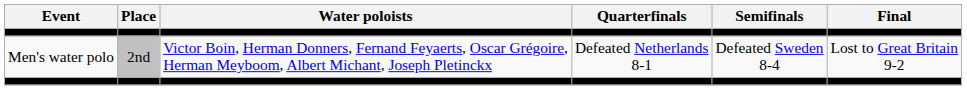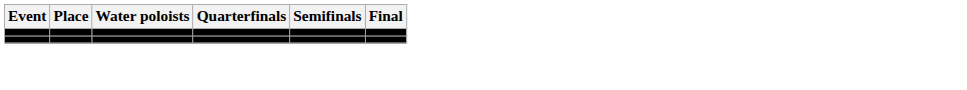 <table class=wikitable>
 <tr>
 <th>Event</th>
 <th>Place</th>
 <th>Water poloists</th>
 <th>Quarterfinals</th>
 <th>Semifinals</th>
 <th>Final</th>
 </tr>
 <tr bgcolor=black>
 <td></td>
 <td></td>
 <td></td>
 <td></td>
 <td></td>
 <td></td>
 </tr>
-<tr align=center>
-<td align=left>Men's water polo</td>
-<td bgcolor=silver>2nd</td>
-<td align=left><a href='#'>Victor Boin</a>, <a href='#'>Herman Donners</a>, <a href='#'>Fernand Feyaerts</a>, <a href='#'>Oscar Grégoire</a>, <br> <a href='#'>Herman Meyboom</a>, <a href='#'>Albert Michant</a>, <a href='#'>Joseph Pletinckx</a></td>
-<td>Defeated <a href='#'>Netherlands</a> <br> 8-1</td>
-<td>Defeated <a href='#'>Sweden</a> <br> 8-4</td>
-<td>Lost to <a href='#'>Great Britain</a> <br> 9-2</td>
-</tr>
 <tr bgcolor=black>
 <td></td>
 <td></td>
 <td></td>
 <td></td>
 <td></td>
 <td></td>
 </tr>
 </table>
